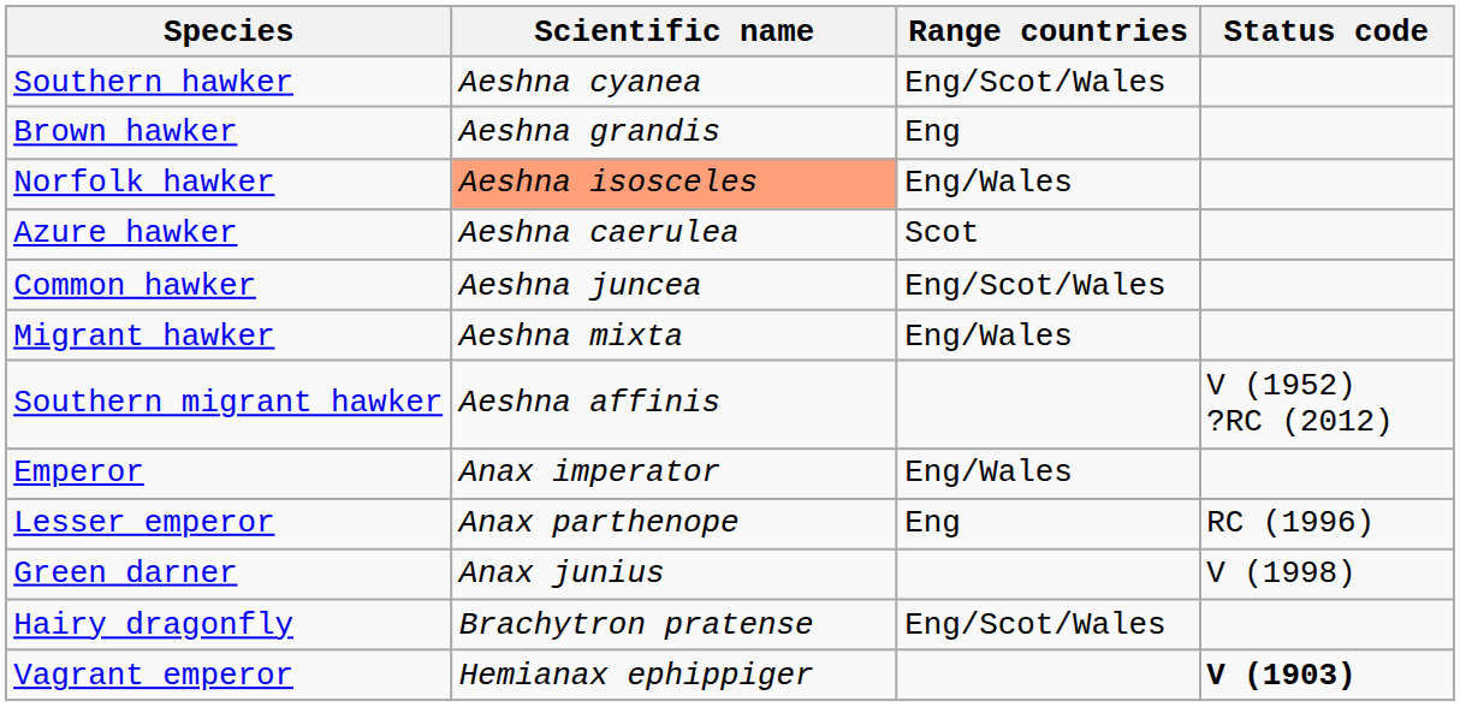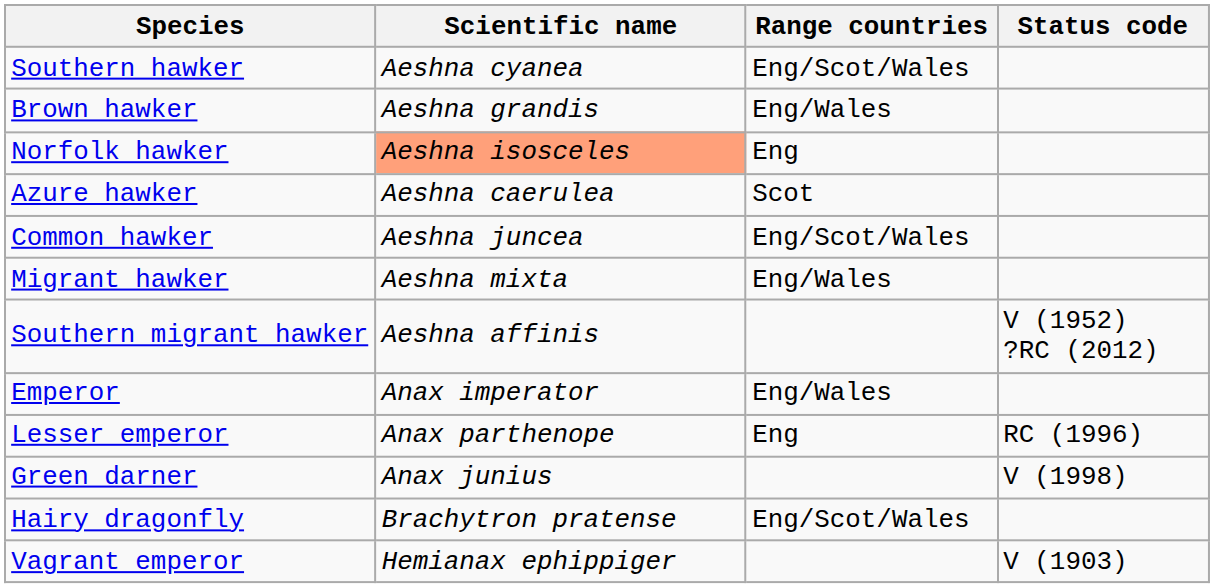 <table class="wikitable">
 <tr>
 <th>Species</th>
 <th>Scientific name</th>
 <th>Range countries</th>
 <th>Status code</th>
 </tr>
 <tr>
 <td style="width:180px"><a href='#'>Southern hawker</a></td>
 <td style="width:180px"><em>Aeshna cyanea</em></td>
 <td style="width:120px">Eng/Scot/Wales</td>
 <td style="width:100px"></td>
 </tr>
 <tr>
 <td><a href='#'>Brown hawker</a></td>
 <td><em>Aeshna grandis</em></td>
-<td>Eng</td>
+<td>Eng/Wales</td>
 <td></td>
 </tr>
 <tr>
 <td><a href='#'>Norfolk hawker</a></td>
 <td style="background: lightsalmon;"><em>Aeshna isosceles</em></td>
-<td>Eng/Wales</td>
+<td>Eng</td>
 <td></td>
 </tr>
 <tr>
 <td><a href='#'>Azure hawker</a></td>
 <td><em>Aeshna caerulea</em></td>
 <td>Scot</td>
 <td></td>
 </tr>
 <tr>
 <td><a href='#'>Common hawker</a></td>
 <td><em>Aeshna juncea</em></td>
 <td>Eng/Scot/Wales</td>
 <td></td>
 </tr>
 <tr>
 <td><a href='#'>Migrant hawker</a></td>
 <td><em>Aeshna mixta</em></td>
 <td>Eng/Wales</td>
 <td></td>
 </tr>
 <tr>
 <td><a href='#'>Southern migrant hawker</a></td>
 <td><em>Aeshna affinis</em></td>
 <td></td>
 <td>V (1952)<br>?RC (2012)</td>
 </tr>
 <tr>
 <td><a href='#'>Emperor</a></td>
 <td><em>Anax imperator</em></td>
 <td>Eng/Wales</td>
 <td></td>
 </tr>
 <tr>
 <td><a href='#'>Lesser emperor</a></td>
 <td><em>Anax parthenope</em></td>
 <td>Eng</td>
 <td>RC (1996)</td>
 </tr>
 <tr>
 <td><a href='#'>Green darner</a></td>
 <td><em>Anax junius</em></td>
 <td></td>
 <td>V (1998)</td>
 </tr>
 <tr>
 <td><a href='#'>Hairy dragonfly</a></td>
 <td><em>Brachytron pratense</em></td>
 <td>Eng/Scot/Wales</td>
 <td></td>
 </tr>
 <tr>
 <td><a href='#'>Vagrant emperor</a></td>
 <td><em>Hemianax ephippiger</em></td>
 <td></td>
-<td><strong>V (1903)</strong></td>
+<td>V (1903)</td>
 </tr>
 </table>
